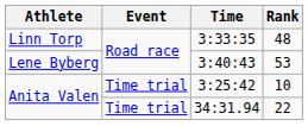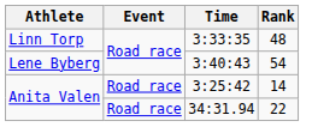 <table class=wikitable style="font-size:90%">
 <tr>
 <th>Athlete</th>
 <th>Event</th>
 <th>Time</th>
 <th>Rank</th>
 </tr>
 <tr align=center>
 <td align=left><a href='#'>Linn Torp</a></td>
 <td align=left rowspan=2><a href='#'>Road race</a></td>
 <td>3:33:35</td>
 <td>48</td>
 </tr>
 <tr align=center>
 <td align=left><a href='#'>Lene Byberg</a></td>
 <td>3:40:43</td>
-<td>53</td>
+<td>54</td>
 </tr>
 <tr align=center>
 <td align=left rowspan=2><a href='#'>Anita Valen</a></td>
-<td align=left><a href='#'>Time trial</a></td>
+<td align=left><a href='#'>Road race</a></td>
 <td>3:25:42</td>
-<td>10</td>
+<td>14</td>
 </tr>
 <tr align=center>
-<td align=left><a href='#'>Time trial</a></td>
+<td align=left><a href='#'>Road race</a></td>
 <td>34:31.94</td>
 <td>22</td>
 </tr>
 </table>
